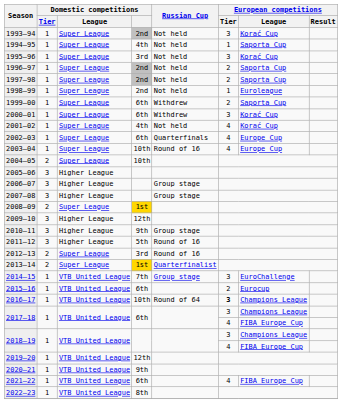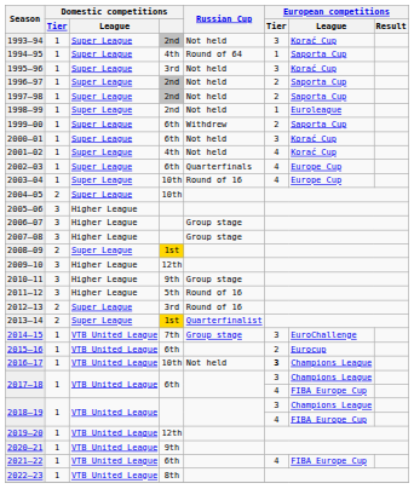 <table class="wikitable" style="font-size:85%">
 <tr>
 <th rowspan=2>Season</th>
 <th colspan=3>Domestic competitions</th>
 <th rowspan=2><a href='#'>Russian Cup</a></th>
 <th colspan=3><a href='#'>European competitions</a></th>
 </tr>
 <tr>
 <th><a href='#'>Tier</a></th>
 <th>League</th>
 <th></th>
 <th>Tier</th>
 <th>League</th>
 <th>Result</th>
 </tr>
 <tr>
 <td style="background:#efefef;">1993–94</td>
 <td align="center">1</td>
 <td><a href='#'>Super League</a></td>
 <td align="center" bgcolor=silver>2nd</td>
 <td>Not held</td>
 <td align=center>3</td>
 <td><a href='#'>Korać Cup</a></td>
 <td align=center></td>
 </tr>
 <tr>
 <td style="background:#efefef;">1994–95</td>
 <td align="center">1</td>
 <td><a href='#'>Super League</a></td>
 <td align="center">4th</td>
-<td>Not held</td>
+<td>Round of 64</td>
 <td align=center>1</td>
 <td><a href='#'>Saporta Cup</a></td>
 <td align=center></td>
 </tr>
 <tr>
 <td style="background:#efefef;">1995–96</td>
 <td align="center">1</td>
 <td><a href='#'>Super League</a></td>
 <td align="center">3rd</td>
 <td>Not held</td>
 <td align=center>3</td>
 <td><a href='#'>Korać Cup</a></td>
 <td align=center></td>
 </tr>
 <tr>
 <td style="background:#efefef;">1996–97</td>
 <td align="center">1</td>
 <td><a href='#'>Super League</a></td>
 <td bgcolor=silver align="center">2nd</td>
 <td>Not held</td>
 <td align=center>2</td>
 <td><a href='#'>Saporta Cup</a></td>
 <td align=center></td>
 </tr>
 <tr>
 <td style="background:#efefef;">1997–98</td>
 <td align="center">1</td>
 <td><a href='#'>Super League</a></td>
 <td bgcolor=silver align="center">2nd</td>
 <td>Not held</td>
 <td align=center>2</td>
 <td><a href='#'>Saporta Cup</a></td>
 <td align=center></td>
 </tr>
 <tr>
 <td style="background:#efefef;">1998–99</td>
 <td align="center">1</td>
 <td><a href='#'>Super League</a></td>
 <td align="center">2nd</td>
 <td>Not held</td>
 <td align=center>1</td>
 <td><a href='#'>Euroleague</a></td>
 <td align=center></td>
 </tr>
 <tr>
 <td style="background:#efefef;">1999–00</td>
 <td align="center">1</td>
 <td><a href='#'>Super League</a></td>
 <td align="center">6th</td>
 <td>Withdrew</td>
 <td align=center>2</td>
 <td><a href='#'>Saporta Cup</a></td>
 <td align=center></td>
 </tr>
 <tr>
 <td style="background:#efefef;">2000–01</td>
 <td align="center">1</td>
 <td><a href='#'>Super League</a></td>
 <td align="center">6th</td>
-<td>Withdrew</td>
+<td>Not held</td>
 <td align=center>3</td>
 <td><a href='#'>Korać Cup</a></td>
 <td align=center></td>
 </tr>
 <tr>
 <td style="background:#efefef;">2001–02</td>
 <td align="center">1</td>
 <td><a href='#'>Super League</a></td>
 <td align="center">4th</td>
 <td>Not held</td>
 <td align=center>4</td>
 <td><a href='#'>Korać Cup</a></td>
 <td align=center></td>
 </tr>
 <tr>
 <td style="background:#efefef;">2002–03</td>
 <td align="center">1</td>
 <td><a href='#'>Super League</a></td>
 <td align="center">6th</td>
 <td>Quarterfinals</td>
 <td align=center>4</td>
 <td><a href='#'>Europe Cup</a></td>
 <td align=center></td>
 </tr>
 <tr>
 <td style="background:#efefef;">2003–04</td>
 <td align="center">1</td>
 <td><a href='#'>Super League</a></td>
 <td align="center">10th</td>
 <td>Round of 16</td>
 <td align=center>4</td>
 <td><a href='#'>Europe Cup</a></td>
 <td align=center></td>
 </tr>
 <tr>
 <td style="background:#efefef;">2004–05</td>
 <td align="center">2</td>
 <td><a href='#'>Super League</a></td>
 <td align="center">10th</td>
 <td></td>
 <td colspan="3"></td>
 </tr>
 <tr>
 <td style="background:#efefef;">2005–06</td>
 <td align="center">3</td>
 <td>Higher League</td>
 <td align="center"></td>
 <td></td>
 <td colspan="3"></td>
 </tr>
 <tr>
 <td style="background:#efefef;">2006–07</td>
 <td align="center">3</td>
 <td>Higher League</td>
 <td align="center"></td>
 <td>Group stage</td>
 <td colspan="3"></td>
 </tr>
 <tr>
 <td style="background:#efefef;">2007–08</td>
 <td align="center">3</td>
 <td>Higher League</td>
 <td align="center"></td>
 <td>Group stage</td>
 <td colspan="3"></td>
 </tr>
 <tr>
 <td style="background:#efefef;">2008–09</td>
 <td align="center">2</td>
 <td><a href='#'>Super League</a></td>
 <td bgcolor=gold align="center">1st</td>
 <td></td>
 <td colspan="3"></td>
 </tr>
 <tr>
 <td style="background:#efefef;">2009–10</td>
 <td align="center">3</td>
 <td>Higher League</td>
 <td align="center">12th</td>
 <td></td>
 <td colspan="3"></td>
 </tr>
 <tr>
 <td style="background:#efefef;">2010–11</td>
 <td align="center">3</td>
 <td>Higher League</td>
 <td align="center">9th</td>
 <td>Group stage</td>
 <td colspan="3"></td>
 </tr>
 <tr>
 <td style="background:#efefef;">2011–12</td>
 <td align="center">3</td>
 <td>Higher League</td>
 <td align="center">5th</td>
 <td>Round of 16</td>
 <td colspan="3"></td>
 </tr>
 <tr>
 <td style="background:#efefef;">2012–13</td>
 <td align="center">2</td>
 <td><a href='#'>Super League</a></td>
 <td align="center">3rd</td>
 <td>Round of 16</td>
 <td colspan="3"></td>
 </tr>
 <tr>
 <td style="background:#efefef;">2013–14</td>
 <td align="center">2</td>
 <td><a href='#'>Super League</a></td>
 <td bgcolor=gold align="center">1st</td>
 <td><a href='#'>Quarterfinalist</a></td>
 <td colspan="3"></td>
 </tr>
 <tr>
 <td style="background:#efefef;"><a href='#'>2014–15</a></td>
 <td align="center">1</td>
 <td><a href='#'>VTB United League</a></td>
 <td align="center">7th</td>
 <td><a href='#'>Group stage</a></td>
 <td align=center>3</td>
 <td><a href='#'>EuroChallenge</a></td>
 <td align=center></td>
 </tr>
 <tr>
 <td style="background:#efefef;"><a href='#'>2015–16</a></td>
 <td align="center">1</td>
 <td><a href='#'>VTB United League</a></td>
 <td align="center">6th</td>
 <td></td>
 <td align=center>2</td>
 <td><a href='#'>Eurocup</a></td>
 <td align=center></td>
 </tr>
 <tr>
 <td style="background:#efefef;"><a href='#'>2016–17</a></td>
 <td align="center">1</td>
 <td><a href='#'>VTB United League</a></td>
 <td align="center">10th</td>
-<td>Round of 64</td>
+<td>Not held</td>
 <td align=center><strong>3</strong></td>
 <td><a href='#'>Champions League</a></td>
 <td align=center></td>
 </tr>
 <tr>
 <td rowspan=2 style="background:#efefef;"><a href='#'>2017–18</a></td>
 <td rowspan=2 align="center">1</td>
 <td rowspan=2><a href='#'>VTB United League</a></td>
 <td rowspan=2 align="center">6th</td>
 <td rowspan=2></td>
 <td align=center>3</td>
 <td><a href='#'>Champions League</a></td>
 <td align=center></td>
 </tr>
 <tr>
 <td align=center>4</td>
 <td><a href='#'>FIBA Europe Cup</a></td>
 <td align=center></td>
 </tr>
 <tr>
 <td rowspan=2 style="background:#efefef;"><a href='#'>2018–19</a></td>
 <td rowspan=2 align="center">1</td>
 <td rowspan=2><a href='#'>VTB United League</a></td>
 <td rowspan=2 align="center"></td>
 <td rowspan=2></td>
 <td align=center>3</td>
 <td><a href='#'>Champions League</a></td>
 <td align=center></td>
 </tr>
 <tr>
 <td align=center>4</td>
 <td><a href='#'>FIBA Europe Cup</a></td>
 <td align=center></td>
 </tr>
 <tr>
 <td style="background:#efefef;"><a href='#'>2019–20</a></td>
 <td align="center">1</td>
 <td><a href='#'>VTB United League</a></td>
 <td align="center">12th</td>
 <td></td>
 <td colspan="3"></td>
 </tr>
 <tr>
 <td style="background:#efefef;"><a href='#'>2020–21</a></td>
 <td align="center">1</td>
 <td><a href='#'>VTB United League</a></td>
 <td align="center">9th</td>
 <td></td>
 <td colspan="3"></td>
 </tr>
 <tr>
 <td style="background:#efefef;"><a href='#'>2021–22</a></td>
 <td align="center">1</td>
 <td><a href='#'>VTB United League</a></td>
 <td align="center">6th</td>
 <td></td>
 <td align=center>4</td>
 <td><a href='#'>FIBA Europe Cup</a></td>
 <td align=center></td>
 </tr>
 <tr>
 <td style="background:#efefef;"><a href='#'>2022–23</a></td>
 <td align="center">1</td>
 <td><a href='#'>VTB United League</a></td>
 <td align="center">8th</td>
 <td></td>
 <td colspan="3"></td>
 </tr>
 <tr>
 </tr>
 </table>
